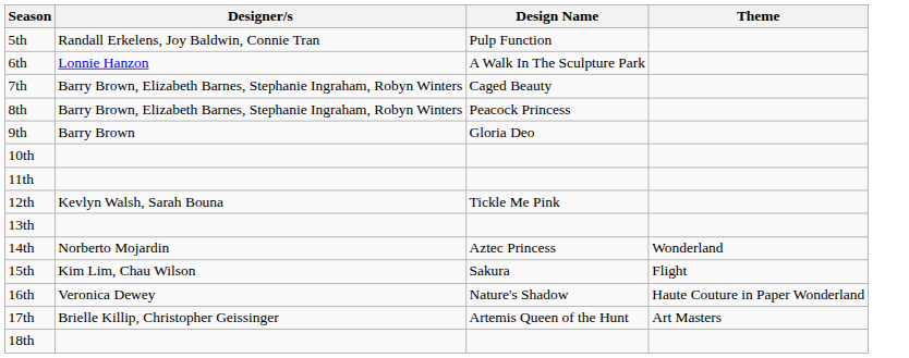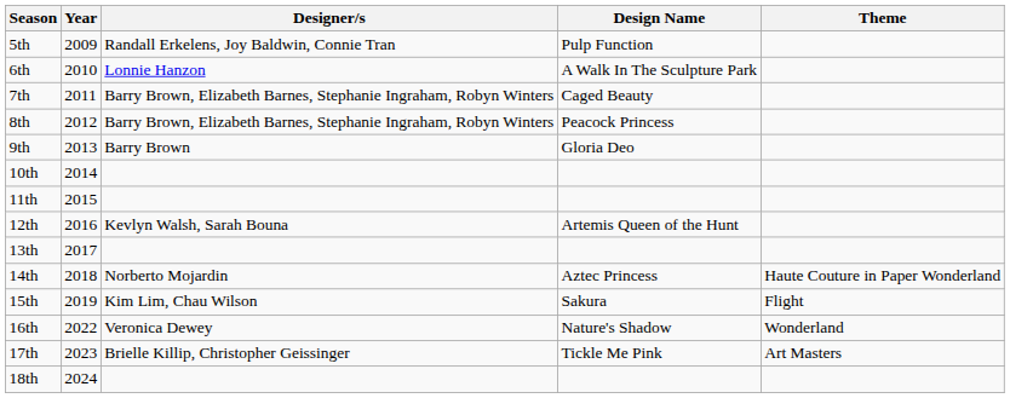 <table class="wikitable">
 <tr>
 <th>Season</th>
+<th>Year</th>
 <th>Designer/s</th>
 <th>Design Name</th>
 <th>Theme</th>
 </tr>
 <tr>
 <td>5th</td>
+<td>2009</td>
 <td>Randall Erkelens, Joy Baldwin, Connie Tran</td>
 <td>Pulp Function</td>
 <td></td>
 </tr>
 <tr>
 <td>6th</td>
+<td>2010</td>
 <td><a href='#'>Lonnie Hanzon</a></td>
 <td>A Walk In The Sculpture Park</td>
 <td></td>
 </tr>
 <tr>
 <td>7th</td>
+<td>2011</td>
 <td>Barry Brown, Elizabeth Barnes, Stephanie Ingraham, Robyn Winters</td>
 <td>Caged Beauty</td>
 <td></td>
 </tr>
 <tr>
 <td>8th</td>
+<td>2012</td>
 <td>Barry Brown, Elizabeth Barnes, Stephanie Ingraham, Robyn Winters</td>
 <td>Peacock Princess</td>
 <td></td>
 </tr>
 <tr>
 <td>9th</td>
+<td>2013</td>
 <td>Barry Brown</td>
 <td>Gloria Deo</td>
 <td></td>
 </tr>
 <tr>
 <td>10th</td>
+<td>2014</td>
 <td></td>
 <td></td>
 <td></td>
 </tr>
 <tr>
 <td>11th</td>
+<td>2015</td>
 <td></td>
 <td></td>
 <td></td>
 </tr>
 <tr>
 <td>12th</td>
+<td>2016</td>
 <td>Kevlyn Walsh, Sarah Bouna</td>
-<td>Tickle Me Pink</td>
+<td>Artemis Queen of the Hunt</td>
 <td></td>
 </tr>
 <tr>
 <td>13th</td>
+<td>2017</td>
 <td></td>
 <td></td>
 <td></td>
 </tr>
 <tr>
 <td>14th</td>
+<td>2018</td>
 <td>Norberto Mojardin</td>
 <td>Aztec Princess</td>
-<td>Wonderland</td>
+<td>Haute Couture in Paper Wonderland</td>
 </tr>
 <tr>
 <td>15th</td>
+<td>2019</td>
 <td>Kim Lim, Chau Wilson</td>
 <td>Sakura</td>
 <td>Flight</td>
 </tr>
 <tr>
 <td>16th</td>
+<td>2022</td>
 <td>Veronica Dewey</td>
 <td>Nature's Shadow</td>
-<td>Haute Couture in Paper Wonderland</td>
+<td>Wonderland</td>
 </tr>
 <tr>
 <td>17th</td>
+<td>2023</td>
 <td>Brielle Killip, Christopher Geissinger</td>
-<td>Artemis Queen of the Hunt</td>
+<td>Tickle Me Pink</td>
 <td>Art Masters</td>
 </tr>
 <tr>
 <td>18th</td>
+<td>2024</td>
 <td></td>
 <td></td>
 <td></td>
 </tr>
 </table>
